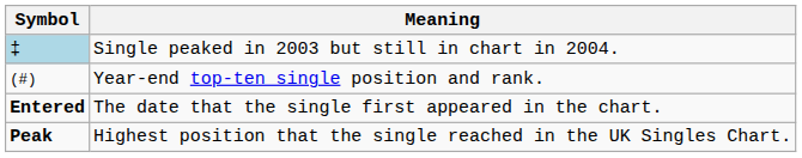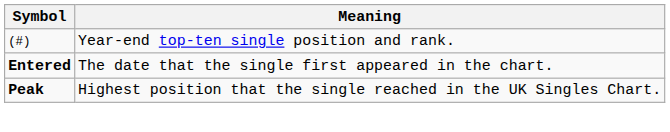 <table Class="wikitable">
 <tr>
 <th>Symbol</th>
 <th>Meaning</th>
-</tr>
-<tr>
-<td bgcolor=lightblue>‡</td>
-<td>Single peaked in 2003 but still in chart in 2004.</td>
 </tr>
 <tr>
 <td><small>(#)</small></td>
 <td>Year-end <a href='#'>top-ten single</a> position and rank.</td>
 </tr>
 <tr>
 <td><strong>Entered</strong></td>
 <td>The date that the single first appeared in the chart.</td>
 </tr>
 <tr>
 <td><strong>Peak</strong></td>
 <td>Highest position that the single reached in the UK Singles Chart.</td>
 </tr>
 </table>
